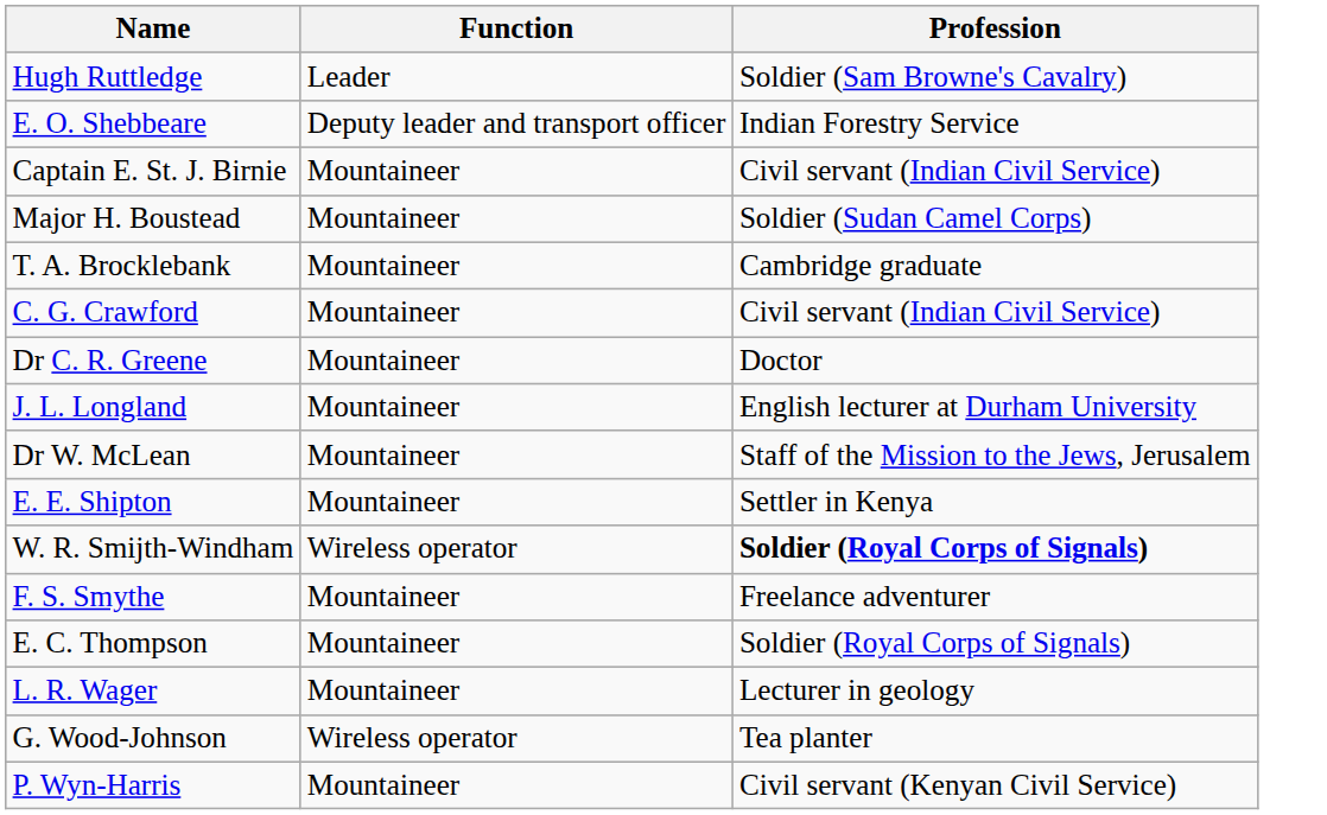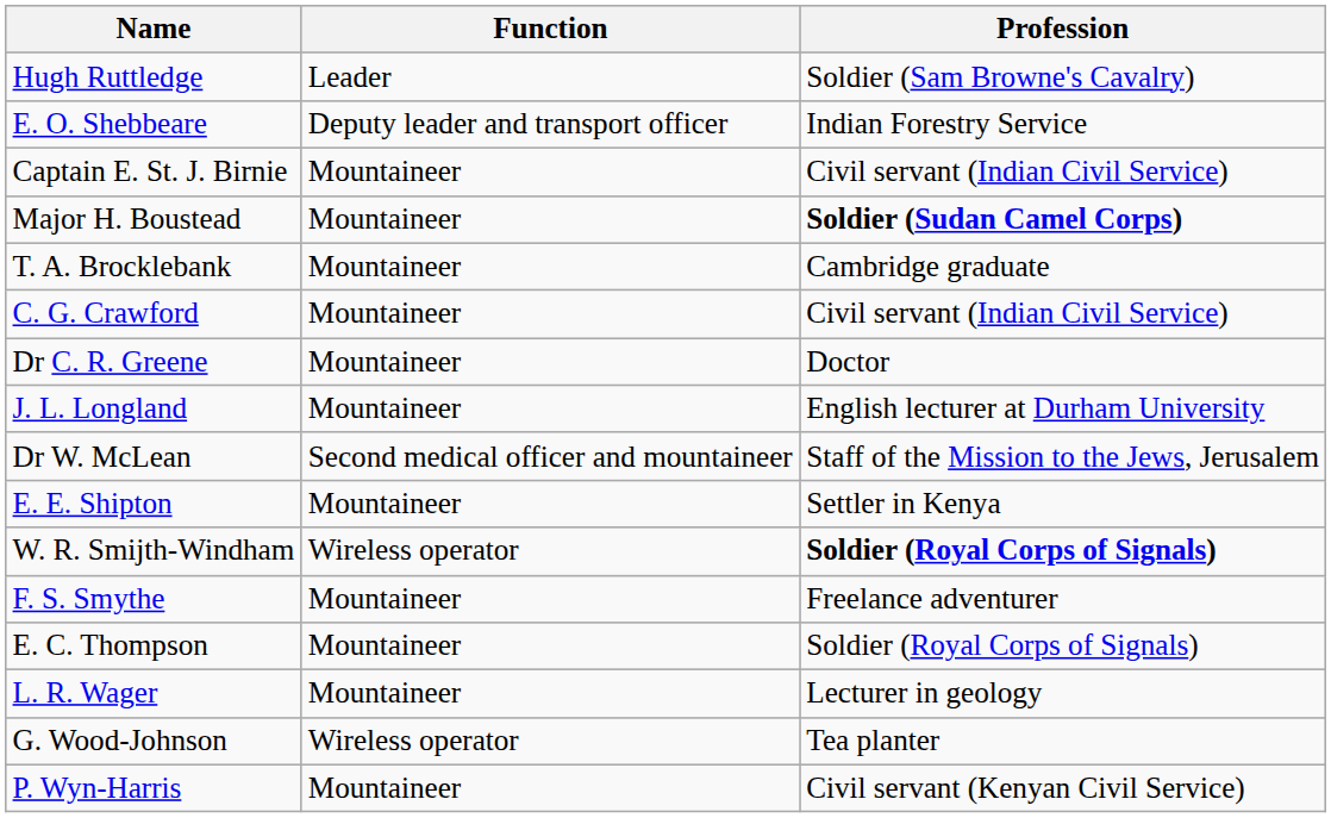 <table class="wikitable">
 <tr class="hintergrundfarbe6">
 <th>Name</th>
 <th>Function</th>
 <th>Profession</th>
 </tr>
 <tr>
 <td>  <a href='#'>Hugh Ruttledge</a></td>
 <td>Leader</td>
 <td>Soldier (<a href='#'>Sam Browne's Cavalry</a>)</td>
 </tr>
 <tr>
 <td>  <a href='#'>E. O. Shebbeare</a></td>
 <td>Deputy leader and transport officer</td>
 <td>Indian Forestry Service</td>
 </tr>
 <tr>
 <td>  Captain E. St. J. Birnie</td>
 <td>Mountaineer</td>
 <td>Civil servant (<a href='#'>Indian Civil Service</a>)</td>
 </tr>
 <tr>
 <td> Major H. Boustead</td>
 <td>Mountaineer</td>
-<td>Soldier (<a href='#'>Sudan Camel Corps</a>)</td>
+<td><strong>Soldier (<a href='#'>Sudan Camel Corps</a>)</strong></td>
 </tr>
 <tr>
 <td> T. A. Brocklebank</td>
 <td>Mountaineer</td>
 <td>Cambridge graduate</td>
 </tr>
 <tr>
 <td>  <a href='#'>C. G. Crawford</a></td>
 <td>Mountaineer</td>
 <td>Civil servant (<a href='#'>Indian Civil Service</a>)</td>
 </tr>
 <tr>
 <td> Dr <a href='#'>C. R. Greene</a></td>
 <td>Mountaineer</td>
 <td>Doctor</td>
 </tr>
 <tr>
 <td> <a href='#'>J. L. Longland</a></td>
 <td>Mountaineer</td>
 <td>English lecturer at <a href='#'>Durham University</a></td>
 </tr>
 <tr>
 <td> Dr W. McLean</td>
-<td>Mountaineer</td>
+<td>Second medical officer and mountaineer</td>
 <td>Staff of the <a href='#'>Mission to the Jews</a>, Jerusalem</td>
 </tr>
 <tr>
 <td> <a href='#'>E. E. Shipton</a></td>
 <td>Mountaineer</td>
 <td>Settler in Kenya</td>
 </tr>
 <tr>
 <td> W. R. Smijth-Windham</td>
 <td>Wireless operator</td>
 <td><strong>Soldier (<a href='#'>Royal Corps of Signals</a>)</strong></td>
 </tr>
 <tr>
 <td> <a href='#'>F. S. Smythe</a></td>
 <td>Mountaineer</td>
 <td>Freelance adventurer</td>
 </tr>
 <tr>
 <td> E. C. Thompson</td>
 <td>Mountaineer</td>
 <td>Soldier (<a href='#'>Royal Corps of Signals</a>)</td>
 </tr>
 <tr>
 <td> <a href='#'>L. R. Wager</a></td>
 <td>Mountaineer</td>
 <td>Lecturer in geology</td>
 </tr>
 <tr>
 <td> G. Wood-Johnson</td>
 <td>Wireless operator</td>
 <td>Tea planter</td>
 </tr>
 <tr>
 <td> <a href='#'>P. Wyn-Harris</a></td>
 <td>Mountaineer</td>
 <td>Civil servant (Kenyan Civil Service)</td>
 </tr>
 </table>
